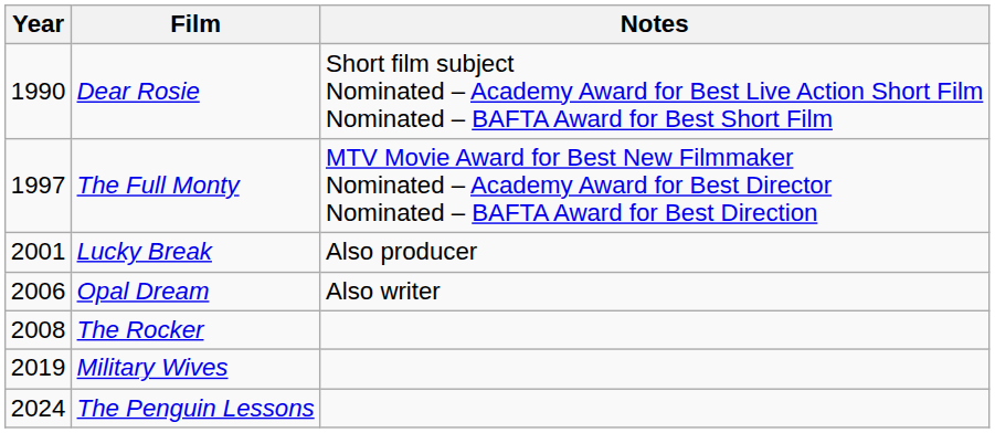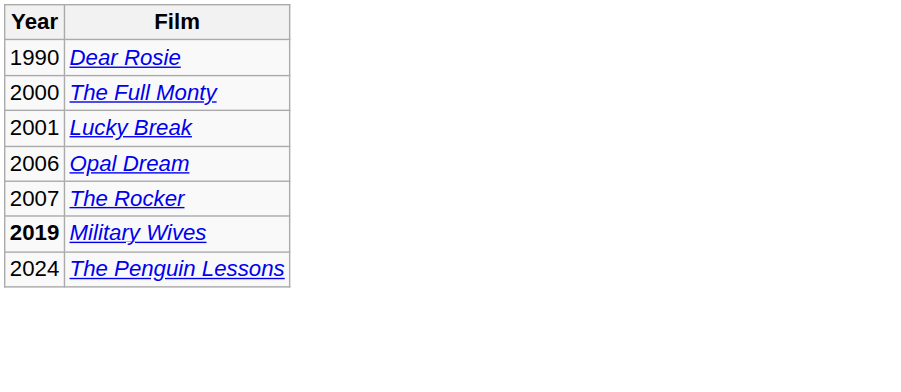 <table class="wikitable">
 <tr>
 <th>Year</th>
 <th>Film</th>
-<th>Notes</th>
 </tr>
 <tr>
 <td>1990</td>
 <td><em><a href='#'>Dear Rosie</a></em></td>
-<td>Short film subject<br>Nominated – <a href='#'>Academy Award for Best Live Action Short Film</a><br>Nominated – <a href='#'>BAFTA Award for Best Short Film</a></td>
 </tr>
 <tr>
-<td>1997</td>
+<td>2000</td>
 <td><em><a href='#'>The Full Monty</a></em></td>
-<td><a href='#'>MTV Movie Award for Best New Filmmaker</a><br>Nominated – <a href='#'>Academy Award for Best Director</a><br>Nominated – <a href='#'>BAFTA Award for Best Direction</a></td>
 </tr>
 <tr>
 <td>2001</td>
 <td><em><a href='#'>Lucky Break</a></em></td>
-<td>Also producer</td>
 </tr>
 <tr>
 <td>2006</td>
 <td><em><a href='#'>Opal Dream</a></em></td>
-<td>Also writer</td>
 </tr>
 <tr>
-<td>2008</td>
+<td>2007</td>
 <td><em><a href='#'>The Rocker</a></em></td>
-<td></td>
 </tr>
 <tr>
-<td>2019</td>
+<td><strong>2019</strong></td>
 <td><em><a href='#'>Military Wives</a></em></td>
-<td></td>
 </tr>
 <tr>
 <td>2024</td>
 <td><em><a href='#'>The Penguin Lessons</a></em></td>
-<td></td>
 </tr>
 </table>
